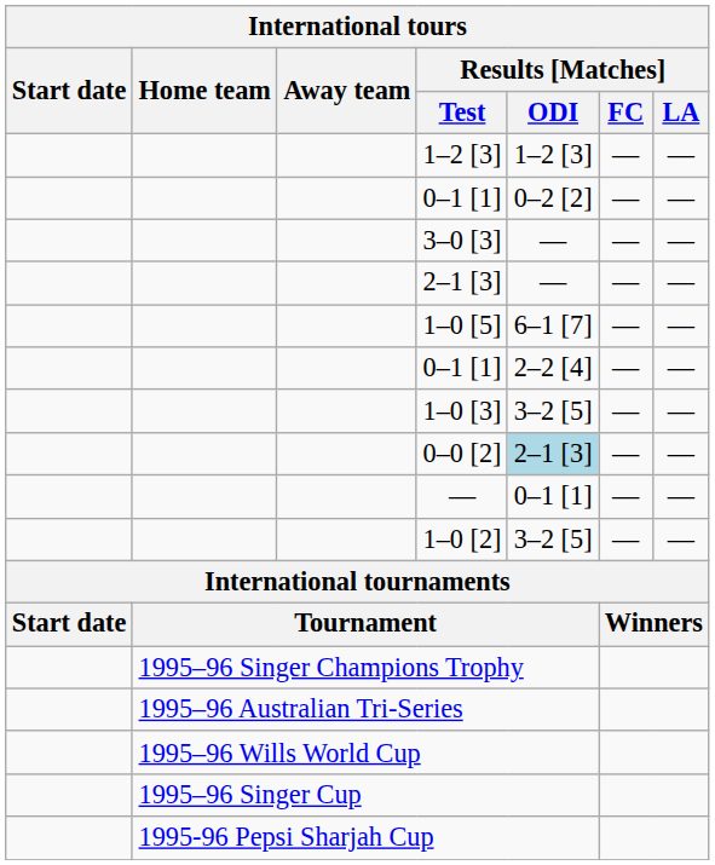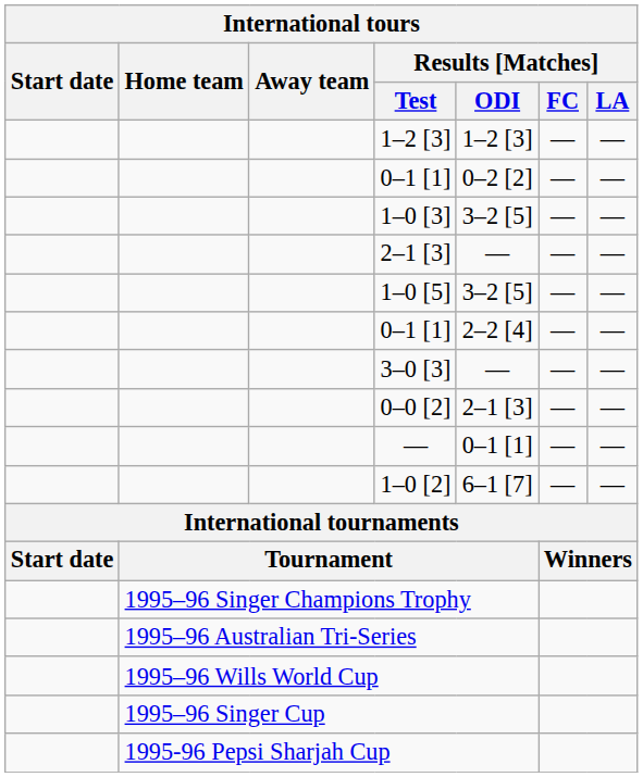 <table class="wikitable">
 <tr>
 <th colspan="7">International tours</th>
 </tr>
 <tr>
 <th rowspan="2">Start date</th>
 <th rowspan="2">Home team</th>
 <th rowspan="2">Away team</th>
 <th colspan="4">Results [Matches]</th>
 </tr>
 <tr>
 <th><a href='#'>Test</a></th>
 <th><a href='#'>ODI</a></th>
 <th><a href='#'>FC</a></th>
 <th><a href='#'>LA</a></th>
 </tr>
 <tr>
 <td><a href='#'></a></td>
 <td></td>
 <td></td>
 <td>1–2 [3]</td>
 <td>1–2 [3]</td>
 <td ; style="text-align:center">—</td>
 <td ; style="text-align:center">—</td>
 </tr>
 <tr>
 <td><a href='#'></a></td>
 <td></td>
 <td></td>
 <td>0–1 [1]</td>
 <td>0–2 [2]</td>
 <td ; style="text-align:center">—</td>
 <td ; style="text-align:center">—</td>
 </tr>
 <tr>
 <td><a href='#'></a></td>
 <td></td>
 <td></td>
-<td>3–0 [3]</td>
-<td ; style="text-align:center">—</td>
+<td>1–0 [3]</td>
+<td>3–2 [5]</td>
 <td ; style="text-align:center">—</td>
 <td ; style="text-align:center">—</td>
 </tr>
 <tr>
 <td><a href='#'></a></td>
 <td></td>
 <td></td>
 <td>2–1 [3]</td>
 <td ; style="text-align:center">—</td>
 <td ; style="text-align:center">—</td>
 <td ; style="text-align:center">—</td>
 </tr>
 <tr>
 <td><a href='#'></a></td>
 <td></td>
 <td></td>
 <td>1–0 [5]</td>
-<td>6–1 [7]</td>
+<td>3–2 [5]</td>
 <td ; style="text-align:center">—</td>
 <td ; style="text-align:center">—</td>
 </tr>
 <tr>
 <td><a href='#'></a></td>
 <td></td>
 <td></td>
 <td>0–1 [1]</td>
 <td>2–2 [4]</td>
 <td ; style="text-align:center">—</td>
 <td ; style="text-align:center">—</td>
 </tr>
 <tr>
 <td><a href='#'></a></td>
 <td></td>
 <td></td>
-<td>1–0 [3]</td>
-<td>3–2 [5]</td>
+<td>3–0 [3]</td>
+<td ; style="text-align:center">—</td>
 <td ; style="text-align:center">—</td>
 <td ; style="text-align:center">—</td>
 </tr>
 <tr>
 <td><a href='#'></a></td>
 <td></td>
 <td></td>
 <td>0–0 [2]</td>
-<td style="background: lightblue;">2–1 [3]</td>
+<td>2–1 [3]</td>
 <td ; style="text-align:center">—</td>
 <td ; style="text-align:center">—</td>
 </tr>
 <tr>
 <td><a href='#'></a></td>
 <td></td>
 <td></td>
 <td ; style="text-align:center">—</td>
 <td>0–1 [1]</td>
 <td ; style="text-align:center">—</td>
 <td ; style="text-align:center">—</td>
 </tr>
 <tr>
 <td><a href='#'></a></td>
 <td></td>
 <td></td>
 <td>1–0 [2]</td>
-<td>3–2 [5]</td>
+<td>6–1 [7]</td>
 <td ; style="text-align:center">—</td>
 <td ; style="text-align:center">—</td>
 </tr>
 <tr>
 <th colspan="7">International tournaments</th>
 </tr>
 <tr>
 <th>Start date</th>
 <th colspan="4">Tournament</th>
 <th colspan="2">Winners</th>
 </tr>
 <tr>
 <td><a href='#'></a></td>
 <td colspan="4"> <a href='#'>1995–96 Singer Champions Trophy</a></td>
 <td colspan="2"></td>
 </tr>
 <tr>
 <td><a href='#'></a></td>
 <td colspan="4"> <a href='#'>1995–96 Australian Tri-Series</a></td>
 <td colspan="2"></td>
 </tr>
 <tr>
 <td><a href='#'></a></td>
 <td colspan="4"> <a href='#'>1995–96 Wills World Cup</a></td>
 <td colspan="2"></td>
 </tr>
 <tr>
 <td><a href='#'></a></td>
 <td colspan="4"> <a href='#'>1995–96 Singer Cup</a></td>
 <td colspan="2"></td>
 </tr>
 <tr>
 <td><a href='#'></a></td>
 <td colspan="4"> <a href='#'>1995-96 Pepsi Sharjah Cup</a></td>
 <td colspan="2"></td>
 </tr>
 </table>
